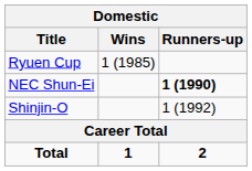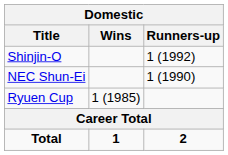 <table class="wikitable">
 <tr>
 <th colspan=3>Domestic</th>
 </tr>
 <tr>
 <th>Title</th>
 <th>Wins</th>
 <th>Runners-up</th>
 </tr>
 <tr>
-<td><a href='#'>Ryuen Cup</a></td>
-<td>1 (1985)</td>
+<td><a href='#'>Shinjin-O</a></td>
 <td></td>
+<td>1 (1992)</td>
 </tr>
 <tr>
 <td><a href='#'>NEC Shun-Ei</a></td>
 <td></td>
-<td><strong>1 (1990)</strong></td>
+<td>1 (1990)</td>
 </tr>
 <tr>
-<td><a href='#'>Shinjin-O</a></td>
+<td><a href='#'>Ryuen Cup</a></td>
+<td>1 (1985)</td>
 <td></td>
-<td>1 (1992)</td>
 </tr>
 <tr>
 <th colspan=3>Career Total</th>
 </tr>
 <tr align="center">
 <td><strong>Total</strong></td>
 <td><strong>1</strong></td>
 <td><strong>2</strong></td>
 </tr>
 </table>
